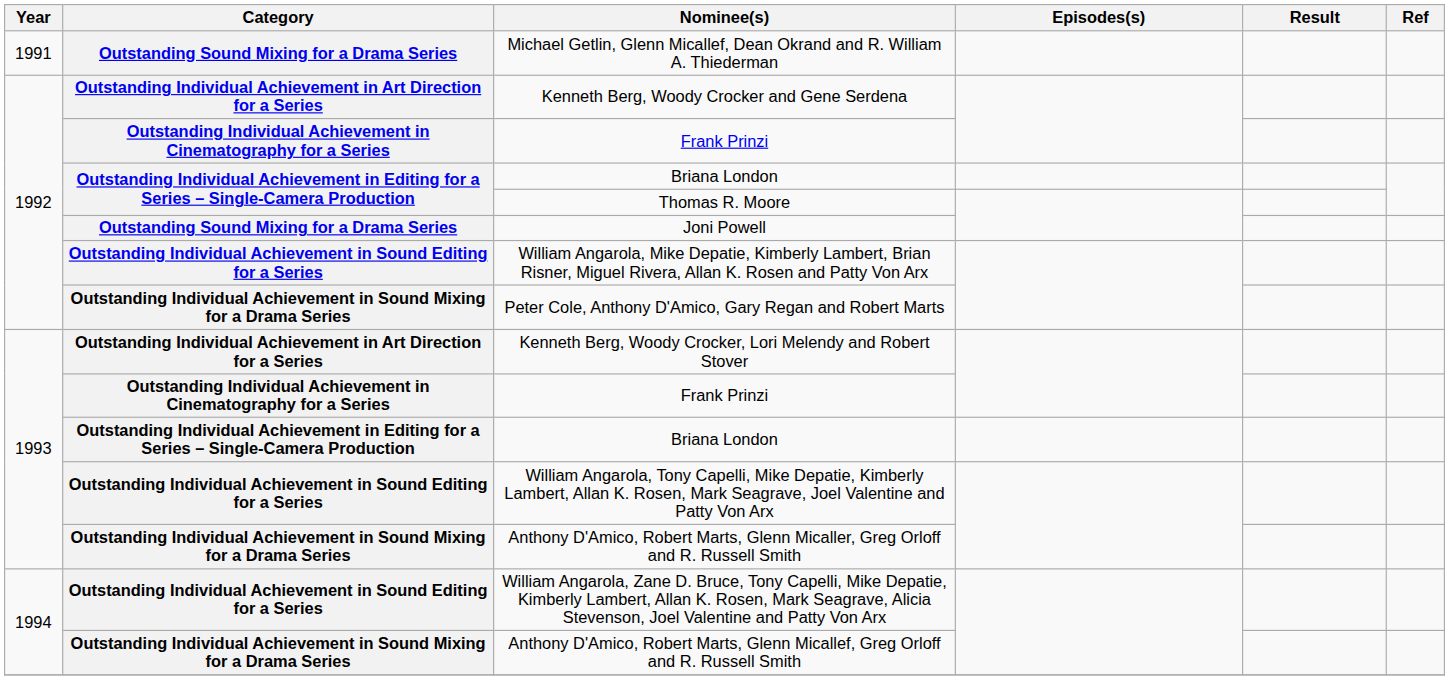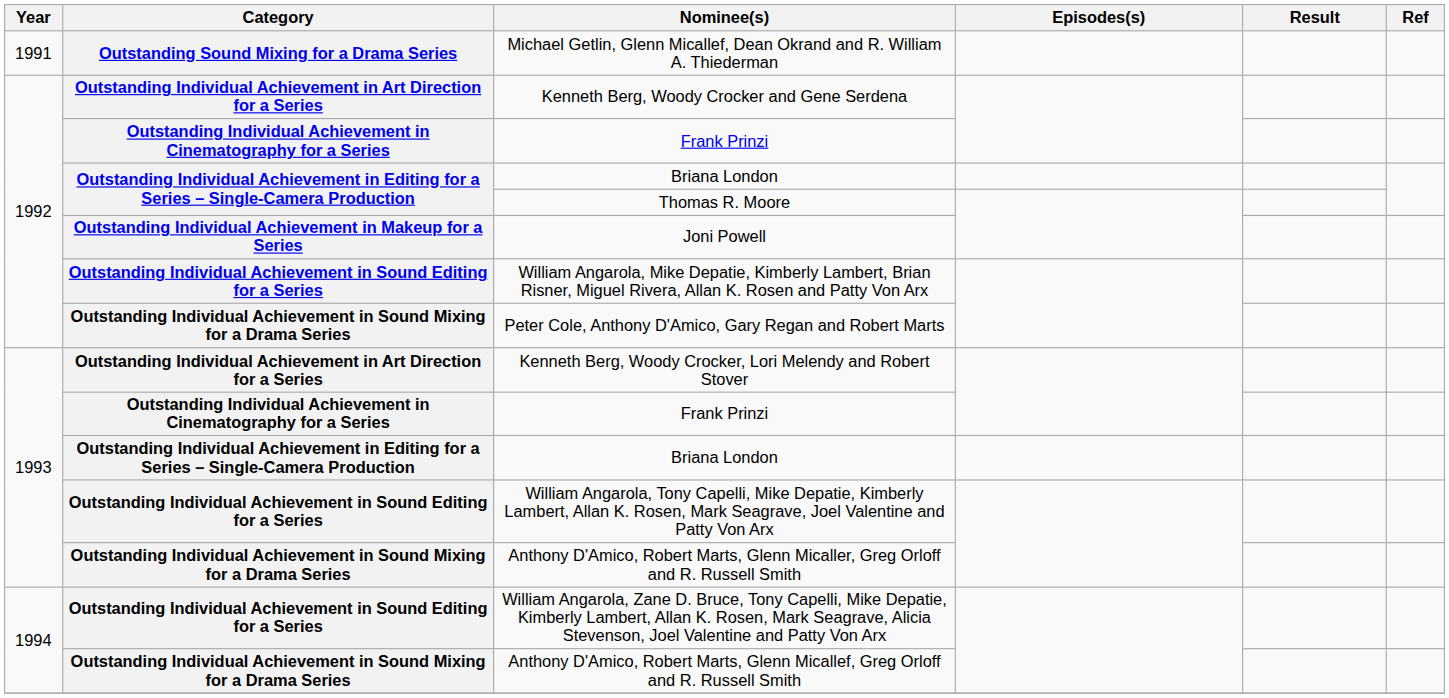 <table class="wikitable plainrowheaders" style="font-size: 90%; text-align:center" width=100%>
 <tr>
 <th scope="col" width="4%">Year</th>
 <th scope="col" width="30%">Category</th>
 <th scope="col" width="32%">Nominee(s)</th>
 <th scope="col" width="20%">Episodes(s)</th>
 <th scope="col" width="10%">Result</th>
 <th scope="col" width="4%">Ref</th>
 </tr>
 <tr>
 <td>1991</td>
 <th scope="row" style="text-align:center"><a href='#'>Outstanding Sound Mixing for a Drama Series</a></th>
 <td>Michael Getlin, Glenn Micallef, Dean Okrand and R. William A. Thiederman</td>
 <td></td>
 <td></td>
 <td></td>
 </tr>
 <tr>
 <td rowspan="7">1992</td>
 <th scope="row" style="text-align:center"><a href='#'>Outstanding Individual Achievement in Art Direction for a Series</a></th>
 <td>Kenneth Berg, Woody Crocker and Gene Serdena</td>
 <td rowspan="2"></td>
 <td></td>
 <td></td>
 </tr>
 <tr>
 <th scope="row" style="text-align:center"><a href='#'>Outstanding Individual Achievement in Cinematography for a Series</a></th>
 <td><a href='#'>Frank Prinzi</a></td>
 <td></td>
 <td></td>
 </tr>
 <tr>
 <th scope="row" style="text-align:center" rowspan="2"><a href='#'>Outstanding Individual Achievement in Editing for a Series – Single-Camera Production</a></th>
 <td>Briana London</td>
 <td></td>
 <td></td>
 <td rowspan="2"></td>
 </tr>
 <tr>
 <td>Thomas R. Moore</td>
 <td rowspan="2"></td>
 <td></td>
 </tr>
 <tr>
-<th scope="row" style="text-align:center"><a href='#'>Outstanding Sound Mixing for a Drama Series</a></th>
+<th scope="row" style="text-align:center"><a href='#'>Outstanding Individual Achievement in Makeup for a Series</a></th>
 <td>Joni Powell</td>
 <td></td>
 <td></td>
 </tr>
 <tr>
 <th scope="row" style="text-align:center"><a href='#'>Outstanding Individual Achievement in Sound Editing for a Series</a></th>
 <td>William Angarola, Mike Depatie, Kimberly Lambert, Brian Risner, Miguel Rivera, Allan K. Rosen and Patty Von Arx</td>
 <td rowspan="2"></td>
 <td></td>
 <td></td>
 </tr>
 <tr>
 <th scope="row" style="text-align:center">Outstanding Individual Achievement in Sound Mixing for a Drama Series</th>
 <td>Peter Cole, Anthony D'Amico, Gary Regan and Robert Marts</td>
 <td></td>
 <td></td>
 </tr>
 <tr>
 <td rowspan="5">1993</td>
 <th scope="row" style="text-align:center">Outstanding Individual Achievement in Art Direction for a Series</th>
 <td>Kenneth Berg, Woody Crocker, Lori Melendy and Robert Stover</td>
 <td rowspan="2"></td>
 <td></td>
 <td></td>
 </tr>
 <tr>
 <th scope="row" style="text-align:center">Outstanding Individual Achievement in Cinematography for a Series</th>
 <td>Frank Prinzi</td>
 <td></td>
 <td></td>
 </tr>
 <tr>
 <th scope="row" style="text-align:center">Outstanding Individual Achievement in Editing for a Series – Single-Camera Production</th>
 <td>Briana London</td>
 <td></td>
 <td></td>
 <td></td>
 </tr>
 <tr>
 <th scope="row" style="text-align:center">Outstanding Individual Achievement in Sound Editing for a Series</th>
 <td>William Angarola, Tony Capelli, Mike Depatie, Kimberly Lambert, Allan K. Rosen, Mark Seagrave, Joel Valentine and Patty Von Arx</td>
 <td rowspan="2"></td>
 <td></td>
 <td></td>
 </tr>
 <tr>
 <th scope="row" style="text-align:center">Outstanding Individual Achievement in Sound Mixing for a Drama Series</th>
 <td>Anthony D'Amico, Robert Marts, Glenn Micaller, Greg Orloff and R. Russell Smith</td>
 <td></td>
 <td></td>
 </tr>
 <tr>
 <td rowspan="2">1994</td>
 <th scope="row" style="text-align:center">Outstanding Individual Achievement in Sound Editing for a Series</th>
 <td>William Angarola, Zane D. Bruce, Tony Capelli, Mike Depatie, Kimberly Lambert, Allan K. Rosen, Mark Seagrave, Alicia Stevenson, Joel Valentine and Patty Von Arx</td>
 <td rowspan="2"></td>
 <td></td>
 <td></td>
 </tr>
 <tr>
 <th scope="row" style="text-align:center">Outstanding Individual Achievement in Sound Mixing for a Drama Series</th>
 <td>Anthony D'Amico, Robert Marts, Glenn Micallef, Greg Orloff and R. Russell Smith</td>
 <td></td>
 <td></td>
 </tr>
 <tr>
 </tr>
 </table>
